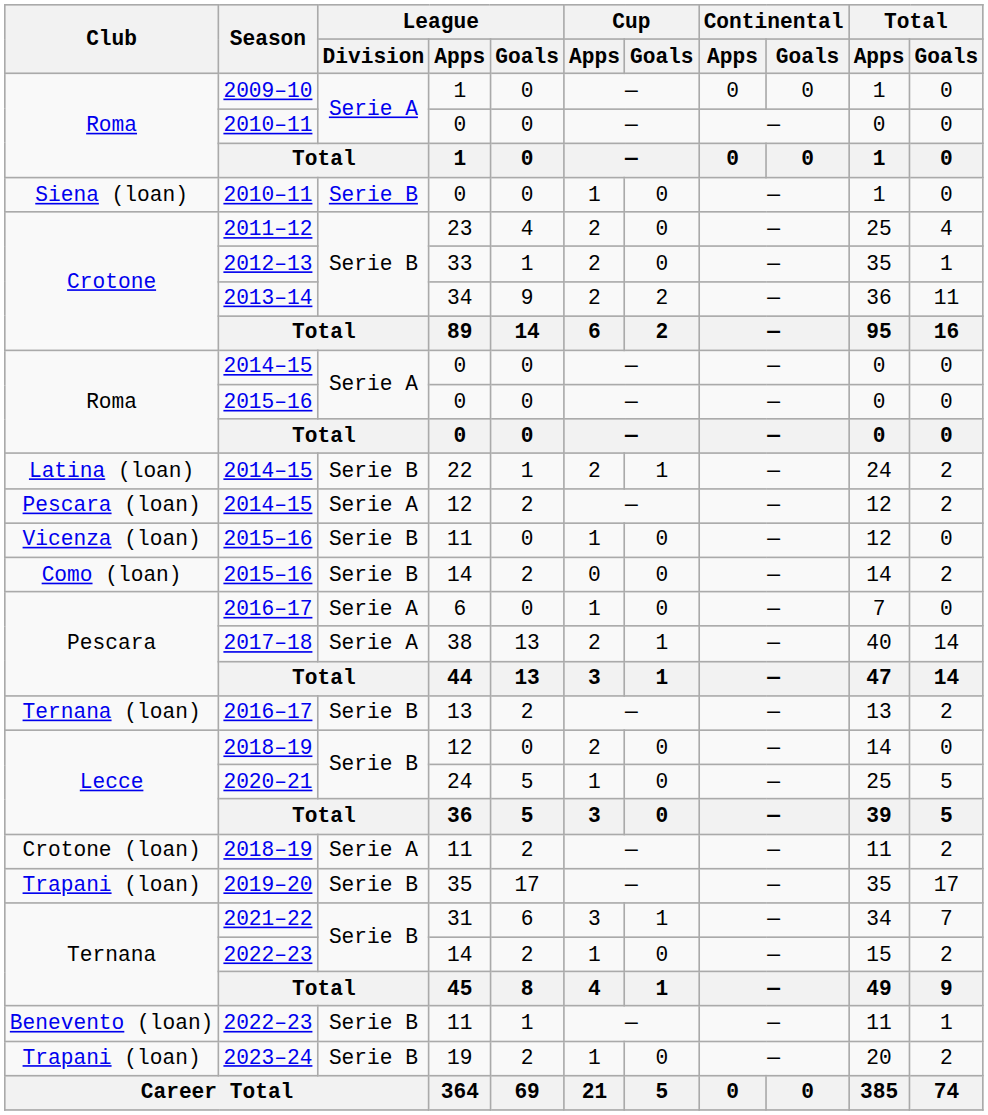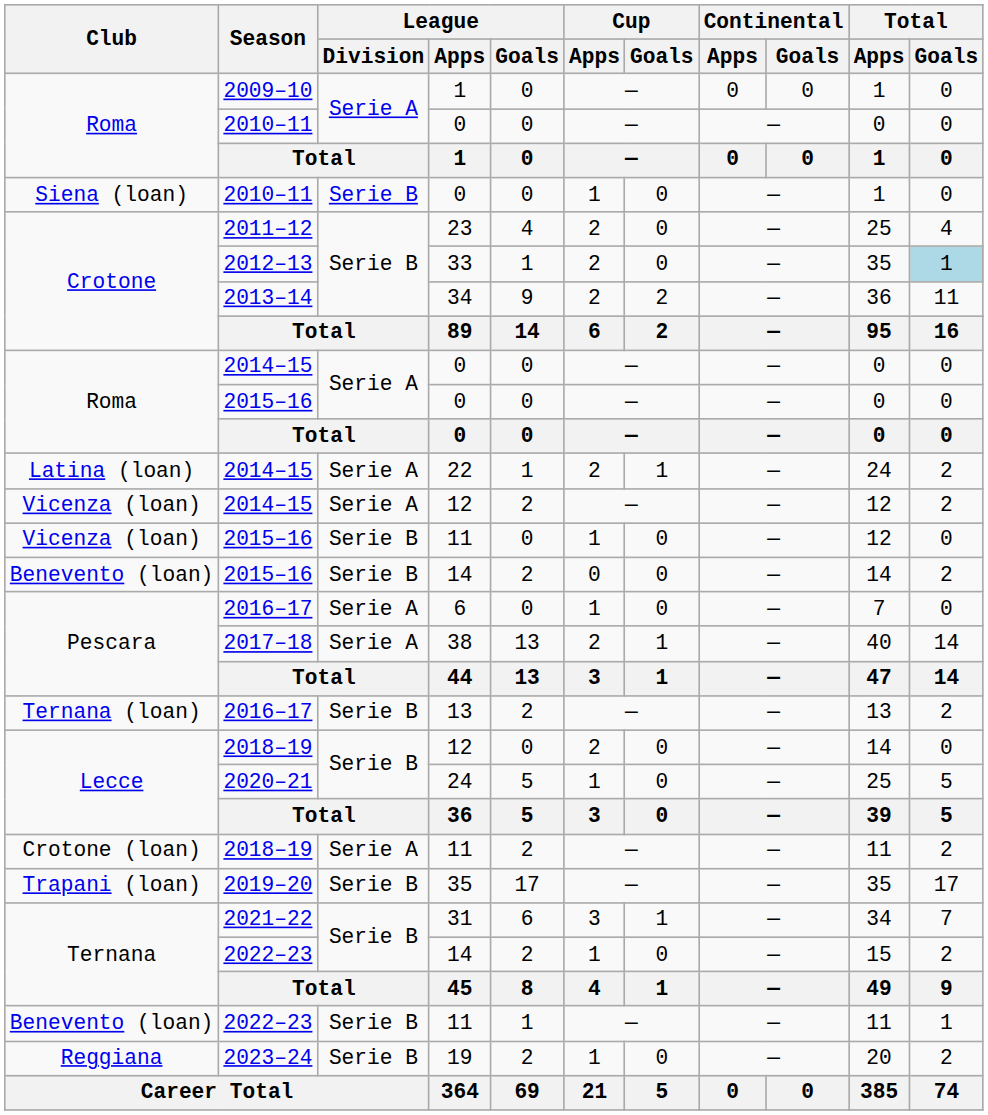 <table class="wikitable" style="text-align:center">
 <tr>
 <th rowspan="2">Club</th>
 <th rowspan="2">Season</th>
 <th colspan="3">League</th>
 <th colspan="2">Cup</th>
 <th colspan="2">Continental</th>
 <th colspan="2">Total</th>
 </tr>
 <tr>
 <th>Division</th>
 <th>Apps</th>
 <th>Goals</th>
 <th>Apps</th>
 <th>Goals</th>
 <th>Apps</th>
 <th>Goals</th>
 <th>Apps</th>
 <th>Goals</th>
 </tr>
 <tr>
 <td rowspan="3"><a href='#'>Roma</a></td>
 <td><a href='#'>2009–10</a></td>
 <td rowspan="2"><a href='#'>Serie A</a></td>
 <td>1</td>
 <td>0</td>
 <td colspan="2">—</td>
 <td>0</td>
 <td>0</td>
 <td>1</td>
 <td>0</td>
 </tr>
 <tr>
 <td><a href='#'>2010–11</a></td>
 <td>0</td>
 <td>0</td>
 <td colspan="2">—</td>
 <td colspan="2">—</td>
 <td>0</td>
 <td>0</td>
 </tr>
 <tr>
 <th colspan="2">Total</th>
 <th>1</th>
 <th>0</th>
 <th colspan="2">—</th>
 <th>0</th>
 <th>0</th>
 <th>1</th>
 <th>0</th>
 </tr>
 <tr>
 <td><a href='#'>Siena</a> (loan)</td>
 <td><a href='#'>2010–11</a></td>
 <td><a href='#'>Serie B</a></td>
 <td>0</td>
 <td>0</td>
 <td>1</td>
 <td>0</td>
 <td colspan="2">—</td>
 <td>1</td>
 <td>0</td>
 </tr>
 <tr>
 <td rowspan="4"><a href='#'>Crotone</a></td>
 <td><a href='#'>2011–12</a></td>
 <td rowspan="3">Serie B</td>
 <td>23</td>
 <td>4</td>
 <td>2</td>
 <td>0</td>
 <td colspan="2">—</td>
 <td>25</td>
 <td>4</td>
 </tr>
 <tr>
 <td><a href='#'>2012–13</a></td>
 <td>33</td>
 <td>1</td>
 <td>2</td>
 <td>0</td>
 <td colspan="2">—</td>
 <td>35</td>
-<td>1</td>
+<td style="background: lightblue;">1</td>
 </tr>
 <tr>
 <td><a href='#'>2013–14</a></td>
 <td>34</td>
 <td>9</td>
 <td>2</td>
 <td>2</td>
 <td colspan="2">—</td>
 <td>36</td>
 <td>11</td>
 </tr>
 <tr>
 <th colspan="2">Total</th>
 <th>89</th>
 <th>14</th>
 <th>6</th>
 <th>2</th>
 <th colspan="2">—</th>
 <th>95</th>
 <th>16</th>
 </tr>
 <tr>
 <td rowspan="3">Roma</td>
 <td><a href='#'>2014–15</a></td>
 <td rowspan="2">Serie A</td>
 <td>0</td>
 <td>0</td>
 <td colspan="2">—</td>
 <td colspan="2">—</td>
 <td>0</td>
 <td>0</td>
 </tr>
 <tr>
 <td><a href='#'>2015–16</a></td>
 <td>0</td>
 <td>0</td>
 <td colspan="2">—</td>
 <td colspan="2">—</td>
 <td>0</td>
 <td>0</td>
 </tr>
 <tr>
 <th colspan="2">Total</th>
 <th>0</th>
 <th>0</th>
 <th colspan="2">—</th>
 <th colspan="2">—</th>
 <th>0</th>
 <th>0</th>
 </tr>
 <tr>
 <td><a href='#'>Latina</a> (loan)</td>
 <td><a href='#'>2014–15</a></td>
-<td>Serie B</td>
+<td>Serie A</td>
 <td>22</td>
 <td>1</td>
 <td>2</td>
 <td>1</td>
 <td colspan="2">—</td>
 <td>24</td>
 <td>2</td>
 </tr>
 <tr>
-<td><a href='#'>Pescara</a> (loan)</td>
+<td><a href='#'>Vicenza</a> (loan)</td>
 <td><a href='#'>2014–15</a></td>
 <td>Serie A</td>
 <td>12</td>
 <td>2</td>
 <td colspan="2">—</td>
 <td colspan="2">—</td>
 <td>12</td>
 <td>2</td>
 </tr>
 <tr>
 <td><a href='#'>Vicenza</a> (loan)</td>
 <td><a href='#'>2015–16</a></td>
 <td>Serie B</td>
 <td>11</td>
 <td>0</td>
 <td>1</td>
 <td>0</td>
 <td colspan="2">—</td>
 <td>12</td>
 <td>0</td>
 </tr>
 <tr>
-<td><a href='#'>Como</a> (loan)</td>
+<td><a href='#'>Benevento</a> (loan)</td>
 <td><a href='#'>2015–16</a></td>
 <td>Serie B</td>
 <td>14</td>
 <td>2</td>
 <td>0</td>
 <td>0</td>
 <td colspan="2">—</td>
 <td>14</td>
 <td>2</td>
 </tr>
 <tr>
 <td rowspan="3">Pescara</td>
 <td><a href='#'>2016–17</a></td>
 <td>Serie A</td>
 <td>6</td>
 <td>0</td>
 <td>1</td>
 <td>0</td>
 <td colspan="2">—</td>
 <td>7</td>
 <td>0</td>
 </tr>
 <tr>
 <td><a href='#'>2017–18</a></td>
 <td>Serie A</td>
 <td>38</td>
 <td>13</td>
 <td>2</td>
 <td>1</td>
 <td colspan="2">—</td>
 <td>40</td>
 <td>14</td>
 </tr>
 <tr>
 <th colspan="2">Total</th>
 <th>44</th>
 <th>13</th>
 <th>3</th>
 <th>1</th>
 <th colspan="2">—</th>
 <th>47</th>
 <th>14</th>
 </tr>
 <tr>
 <td><a href='#'>Ternana</a> (loan)</td>
 <td><a href='#'>2016–17</a></td>
 <td>Serie B</td>
 <td>13</td>
 <td>2</td>
 <td colspan="2">—</td>
 <td colspan="2">—</td>
 <td>13</td>
 <td>2</td>
 </tr>
 <tr>
 <td rowspan="3"><a href='#'>Lecce</a></td>
 <td><a href='#'>2018–19</a></td>
 <td rowspan="2">Serie B</td>
 <td>12</td>
 <td>0</td>
 <td>2</td>
 <td>0</td>
 <td colspan="2">—</td>
 <td>14</td>
 <td>0</td>
 </tr>
 <tr>
 <td><a href='#'>2020–21</a></td>
 <td>24</td>
 <td>5</td>
 <td>1</td>
 <td>0</td>
 <td colspan="2">—</td>
 <td>25</td>
 <td>5</td>
 </tr>
 <tr>
 <th colspan="2">Total</th>
 <th>36</th>
 <th>5</th>
 <th>3</th>
 <th>0</th>
 <th colspan="2">—</th>
 <th>39</th>
 <th>5</th>
 </tr>
 <tr>
 <td>Crotone (loan)</td>
 <td><a href='#'>2018–19</a></td>
 <td>Serie A</td>
 <td>11</td>
 <td>2</td>
 <td colspan="2">—</td>
 <td colspan="2">—</td>
 <td>11</td>
 <td>2</td>
 </tr>
 <tr>
 <td><a href='#'>Trapani</a> (loan)</td>
 <td><a href='#'>2019–20</a></td>
 <td>Serie B</td>
 <td>35</td>
 <td>17</td>
 <td colspan="2">—</td>
 <td colspan="2">—</td>
 <td>35</td>
 <td>17</td>
 </tr>
 <tr>
 <td rowspan="3">Ternana</td>
 <td><a href='#'>2021–22</a></td>
 <td rowspan="2">Serie B</td>
 <td>31</td>
 <td>6</td>
 <td>3</td>
 <td>1</td>
 <td colspan="2">—</td>
 <td>34</td>
 <td>7</td>
 </tr>
 <tr>
 <td><a href='#'>2022–23</a></td>
 <td>14</td>
 <td>2</td>
 <td>1</td>
 <td>0</td>
 <td colspan="2">—</td>
 <td>15</td>
 <td>2</td>
 </tr>
 <tr>
 <th colspan="2">Total</th>
 <th>45</th>
 <th>8</th>
 <th>4</th>
 <th>1</th>
 <th colspan="2">—</th>
 <th>49</th>
 <th>9</th>
 </tr>
 <tr>
 <td><a href='#'>Benevento</a> (loan)</td>
 <td><a href='#'>2022–23</a></td>
 <td>Serie B</td>
 <td>11</td>
 <td>1</td>
 <td colspan="2">—</td>
 <td colspan="2">—</td>
 <td>11</td>
 <td>1</td>
 </tr>
 <tr>
-<td><a href='#'>Trapani</a> (loan)</td>
+<td><a href='#'>Reggiana</a></td>
 <td><a href='#'>2023–24</a></td>
 <td>Serie B</td>
 <td>19</td>
 <td>2</td>
 <td>1</td>
 <td>0</td>
 <td colspan="2">—</td>
 <td>20</td>
 <td>2</td>
 </tr>
 <tr>
 <th colspan="3">Career Total</th>
 <th>364</th>
 <th>69</th>
 <th>21</th>
 <th>5</th>
 <th>0</th>
 <th>0</th>
 <th>385</th>
 <th>74</th>
 </tr>
 </table>
